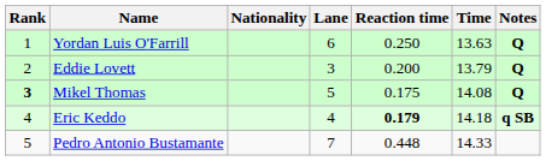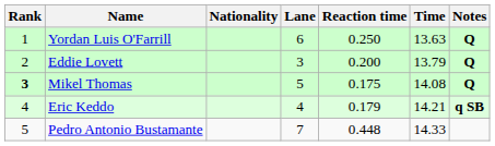 <table class="wikitable sortable" style="text-align:center">
 <tr>
 <th>Rank</th>
 <th>Name</th>
 <th>Nationality</th>
 <th>Lane</th>
 <th>Reaction time</th>
 <th>Time</th>
 <th>Notes</th>
 </tr>
 <tr bgcolor=ccffcc>
 <td>1</td>
 <td align=left><a href='#'>Yordan Luis O'Farrill</a></td>
 <td align=left></td>
 <td>6</td>
 <td>0.250</td>
 <td>13.63</td>
 <td><strong>Q</strong></td>
 </tr>
 <tr bgcolor=ccffcc>
 <td>2</td>
 <td align=left><a href='#'>Eddie Lovett</a></td>
 <td align=left></td>
 <td>3</td>
 <td>0.200</td>
 <td>13.79</td>
 <td><strong>Q</strong></td>
 </tr>
 <tr bgcolor=ccffcc>
 <td><strong>3</strong></td>
 <td align=left><a href='#'>Mikel Thomas</a></td>
 <td align=left></td>
 <td>5</td>
 <td>0.175</td>
 <td>14.08</td>
 <td><strong>Q</strong></td>
 </tr>
 <tr bgcolor=ddffdd>
 <td>4</td>
 <td align=left><a href='#'>Eric Keddo</a></td>
 <td align=left></td>
 <td>4</td>
-<td><strong>0.179</strong></td>
-<td>14.18</td>
+<td>0.179</td>
+<td>14.21</td>
 <td><strong>q SB</strong></td>
 </tr>
 <tr>
 <td>5</td>
 <td align=left><a href='#'>Pedro Antonio Bustamante</a></td>
 <td align=left></td>
 <td>7</td>
 <td>0.448</td>
 <td>14.33</td>
 <td></td>
 </tr>
 </table>
